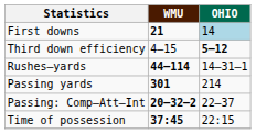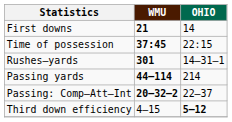 <table class="wikitable">
 <tr>
 <th>Statistics</th>
 <th style="background:#4a1a00; color:#ffffff">WMU</th>
 <th style="background:#00694e; color:#ffffff">OHIO</th>
 </tr>
 <tr>
 <td>First downs</td>
 <td><strong>21</strong></td>
-<td style="background: lightblue;">14</td>
+<td>14</td>
 </tr>
 <tr>
-<td>Third down efficiency</td>
-<td>4–15</td>
-<td><strong>5–12</strong></td>
+<td>Time of possession</td>
+<td><strong>37:45</strong></td>
+<td>22:15</td>
 </tr>
 <tr>
 <td>Rushes–yards</td>
-<td><strong>44–114</strong></td>
+<td><strong>301</strong></td>
 <td>14–31–1</td>
 </tr>
 <tr>
 <td>Passing yards</td>
-<td><strong>301</strong></td>
+<td><strong>44–114</strong></td>
 <td>214</td>
 </tr>
 <tr>
 <td>Passing: Comp–Att–Int</td>
 <td><strong>20–32–2</strong></td>
 <td>22–37</td>
 </tr>
 <tr>
-<td>Time of possession</td>
-<td><strong>37:45</strong></td>
-<td>22:15</td>
+<td>Third down efficiency</td>
+<td>4–15</td>
+<td><strong>5–12</strong></td>
 </tr>
 <tr>
 </tr>
 </table>
